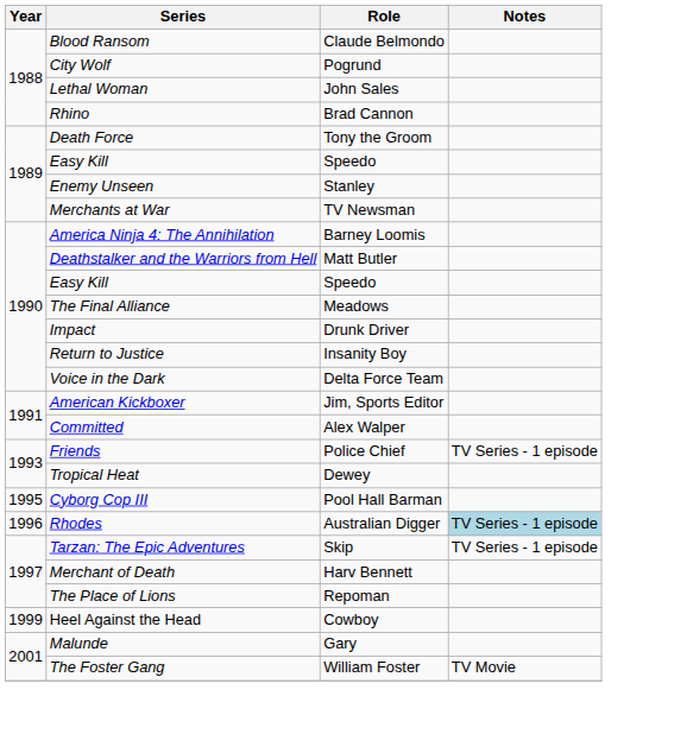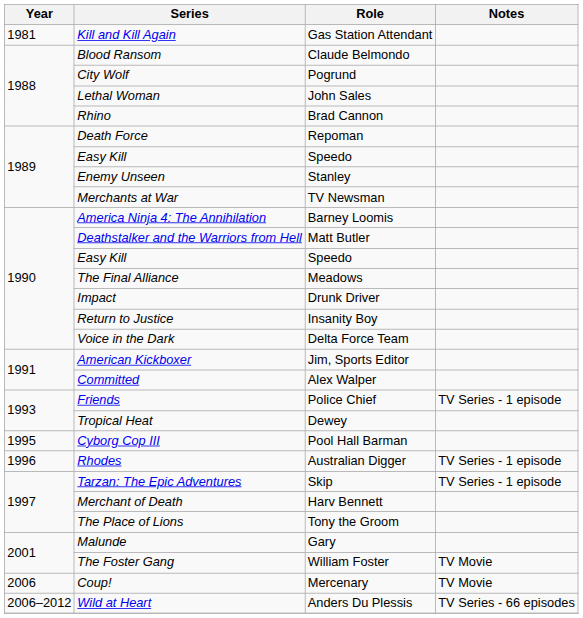 <table class="wikitable" style="font-size: 100%;">
 <tr>
 <th>Year</th>
 <th>Series</th>
 <th>Role</th>
 <th>Notes</th>
+</tr>
+<tr>
+<td>1981</td>
+<td><em><a href='#'>Kill and Kill Again</a></em></td>
+<td>Gas Station Attendant</td>
+<td></td>
 </tr>
 <tr>
 <td rowspan="4">1988</td>
 <td><em>Blood Ransom</em></td>
 <td>Claude Belmondo</td>
 <td></td>
 </tr>
 <tr>
 <td><em>City Wolf</em></td>
 <td>Pogrund</td>
 <td></td>
 </tr>
 <tr>
 <td><em>Lethal Woman</em></td>
 <td>John Sales</td>
 <td></td>
 </tr>
 <tr>
 <td><em>Rhino</em></td>
 <td>Brad Cannon</td>
 <td></td>
 </tr>
 <tr>
 <td rowspan="4">1989</td>
 <td><em>Death Force</em></td>
-<td>Tony the Groom</td>
+<td>Repoman</td>
 <td></td>
 </tr>
 <tr>
 <td><em>Easy Kill</em></td>
 <td>Speedo</td>
 <td></td>
 </tr>
 <tr>
 <td><em>Enemy Unseen</em></td>
 <td>Stanley</td>
 <td></td>
 </tr>
 <tr>
 <td><em>Merchants at War</em></td>
 <td>TV Newsman</td>
 <td></td>
 </tr>
 <tr>
 <td rowspan="7">1990</td>
 <td><em><a href='#'>America Ninja 4: The Annihilation</a></em></td>
 <td>Barney Loomis</td>
 <td></td>
 </tr>
 <tr>
 <td><em><a href='#'>Deathstalker and the Warriors from Hell</a></em></td>
 <td>Matt Butler</td>
 <td></td>
 </tr>
 <tr>
 <td><em>Easy Kill</em></td>
 <td>Speedo</td>
 <td></td>
 </tr>
 <tr>
 <td><em>The Final Alliance</em></td>
 <td>Meadows</td>
 <td></td>
 </tr>
 <tr>
 <td><em>Impact</em></td>
 <td>Drunk Driver</td>
 <td></td>
 </tr>
 <tr>
 <td><em>Return to Justice</em></td>
 <td>Insanity Boy</td>
 <td></td>
 </tr>
 <tr>
 <td><em>Voice in the Dark</em></td>
 <td>Delta Force Team</td>
 <td></td>
 </tr>
 <tr>
 <td rowspan="2">1991</td>
 <td><em><a href='#'>American Kickboxer</a></em></td>
 <td>Jim, Sports Editor</td>
 <td></td>
 </tr>
 <tr>
 <td><em><a href='#'>Committed</a></em></td>
 <td>Alex Walper</td>
 <td></td>
 </tr>
 <tr>
 <td rowspan="2">1993</td>
 <td><em><a href='#'>Friends</a></em></td>
 <td>Police Chief</td>
 <td>TV Series - 1 episode</td>
 </tr>
 <tr>
 <td><em>Tropical Heat</em></td>
 <td>Dewey</td>
 <td></td>
 </tr>
 <tr>
 <td>1995</td>
 <td><em><a href='#'>Cyborg Cop III</a></em></td>
 <td>Pool Hall Barman</td>
 <td></td>
 </tr>
 <tr>
 <td>1996</td>
 <td><em><a href='#'>Rhodes</a></em></td>
 <td>Australian Digger</td>
-<td style="background: lightblue;">TV Series - 1 episode</td>
+<td>TV Series - 1 episode</td>
 </tr>
 <tr>
 <td rowspan="3">1997</td>
 <td><em><a href='#'>Tarzan: The Epic Adventures</a></em></td>
 <td>Skip</td>
 <td>TV Series - 1 episode</td>
 </tr>
 <tr>
 <td><em>Merchant of Death</em></td>
 <td>Harv Bennett</td>
 <td></td>
 </tr>
 <tr>
 <td><em>The Place of Lions</em></td>
-<td>Repoman</td>
-<td></td>
-</tr>
-<tr>
-<td>1999</td>
-<td>Heel Against the Head</td>
-<td>Cowboy</td>
+<td>Tony the Groom</td>
 <td></td>
 </tr>
 <tr>
 <td rowspan="2">2001</td>
 <td><em>Malunde</em></td>
 <td>Gary</td>
 <td></td>
 </tr>
 <tr>
 <td><em>The Foster Gang</em></td>
 <td>William Foster</td>
 <td>TV Movie</td>
 </tr>
 <tr>
+<td>2006</td>
+<td><em>Coup!</em></td>
+<td>Mercenary</td>
+<td>TV Movie</td>
+</tr>
+<tr>
+<td>2006–2012</td>
+<td><em><a href='#'>Wild at Heart</a></em></td>
+<td>Anders Du Plessis</td>
+<td>TV Series - 66 episodes</td>
+</tr>
+<tr>
 </tr>
 </table>
